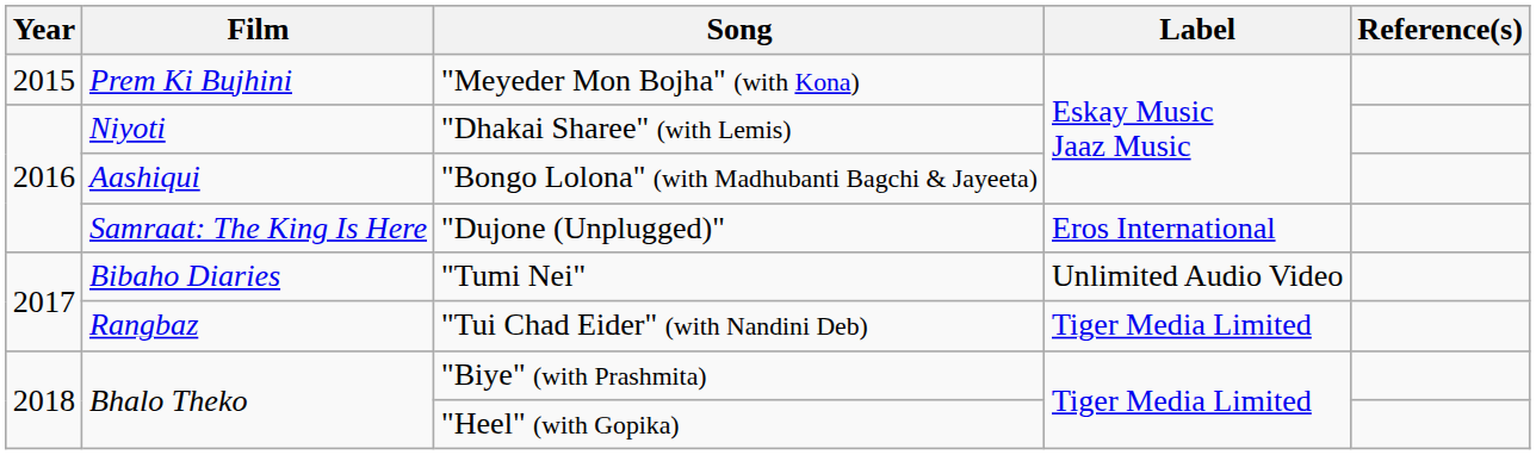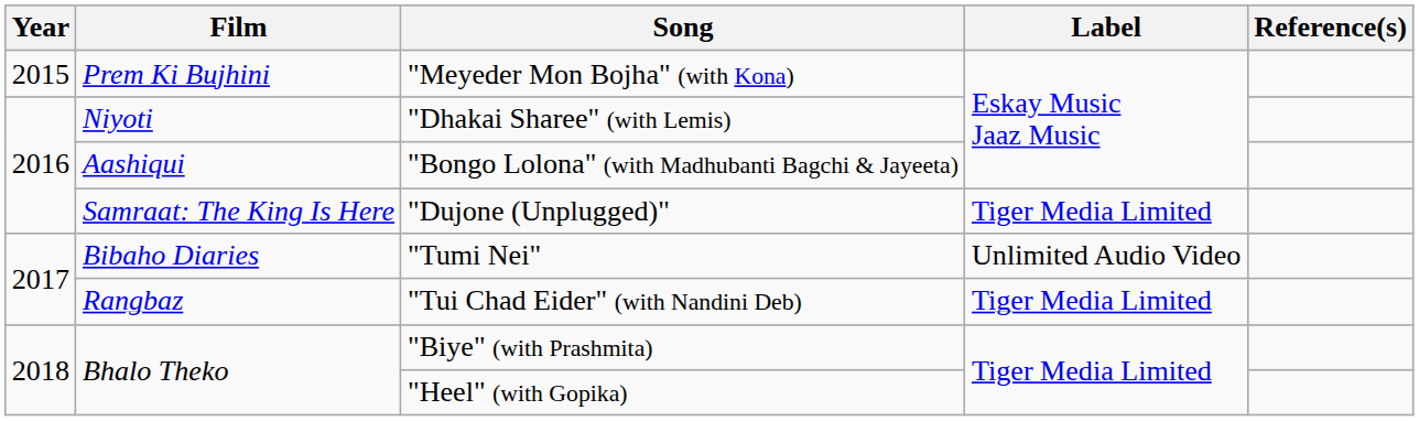 <table class="wikitable sortable">
 <tr>
 <th>Year</th>
 <th>Film</th>
 <th>Song</th>
 <th>Label</th>
 <th>Reference(s)</th>
 </tr>
 <tr>
 <td>2015</td>
 <td><em><a href='#'>Prem Ki Bujhini</a></em></td>
 <td>"Meyeder Mon Bojha" <small>(with <a href='#'>Kona</a>)</small></td>
 <td rowspan="3"><a href='#'>Eskay Music</a><br><a href='#'>Jaaz Music</a></td>
 <td></td>
 </tr>
 <tr>
 <td rowspan="3">2016</td>
 <td><em><a href='#'>Niyoti</a></em></td>
 <td>"Dhakai Sharee" <small>(with Lemis)</small></td>
 <td></td>
 </tr>
 <tr>
 <td><em><a href='#'>Aashiqui</a></em></td>
 <td>"Bongo Lolona" <small>(with Madhubanti Bagchi & Jayeeta)</small></td>
 <td></td>
 </tr>
 <tr>
 <td><em><a href='#'>Samraat: The King Is Here</a></em></td>
 <td>"Dujone (Unplugged)"</td>
-<td><a href='#'>Eros International</a></td>
+<td><a href='#'>Tiger Media Limited</a></td>
 <td></td>
 </tr>
 <tr>
 <td rowspan="2">2017</td>
 <td><em><a href='#'>Bibaho Diaries</a></em></td>
 <td>"Tumi Nei"</td>
 <td>Unlimited Audio Video</td>
 <td></td>
 </tr>
 <tr>
 <td><em><a href='#'>Rangbaz</a></em></td>
 <td>"Tui Chad Eider" <small>(with Nandini Deb)</small></td>
 <td><a href='#'>Tiger Media Limited</a></td>
 <td></td>
 </tr>
 <tr>
 <td rowspan="2">2018</td>
 <td rowspan="2"><em>Bhalo Theko</em></td>
 <td>"Biye" <small>(with Prashmita)</small></td>
 <td rowspan="2"><a href='#'>Tiger Media Limited</a></td>
 <td></td>
 </tr>
 <tr>
 <td>"Heel" <small>(with Gopika)</small></td>
 <td></td>
 </tr>
 </table>
